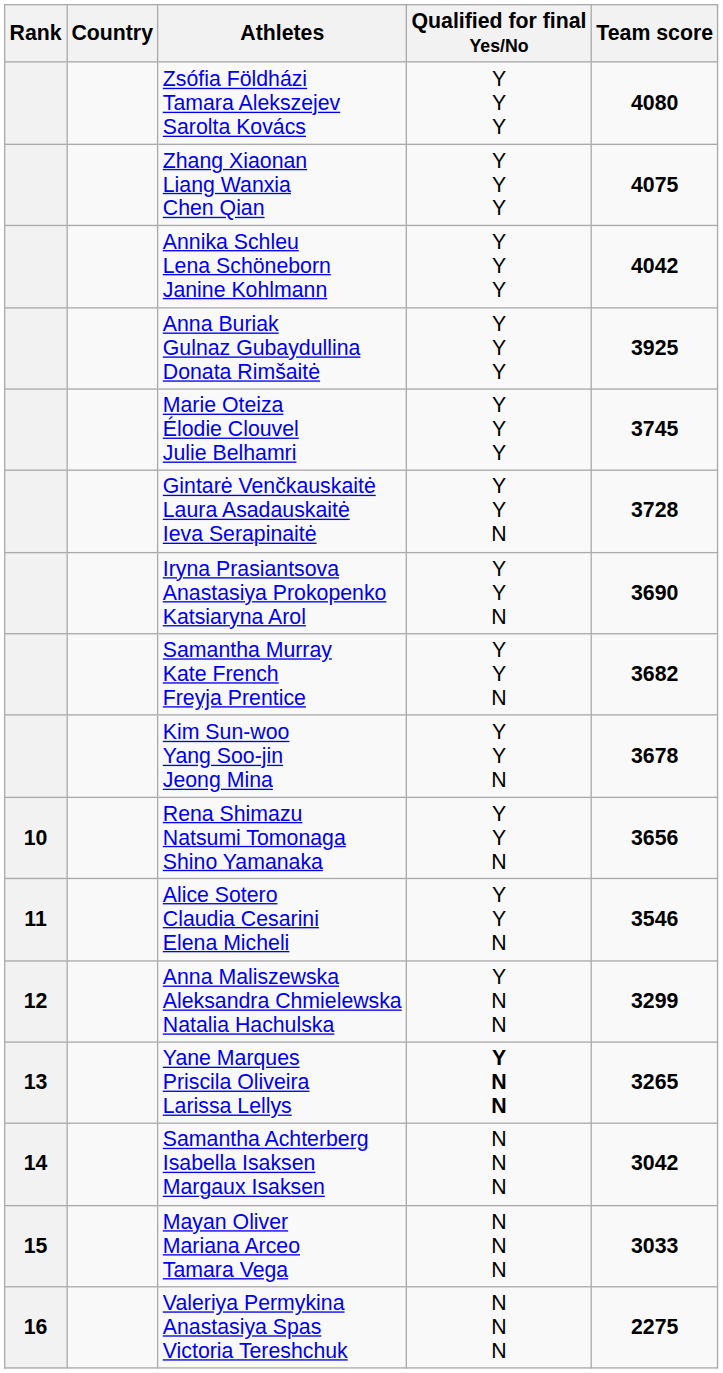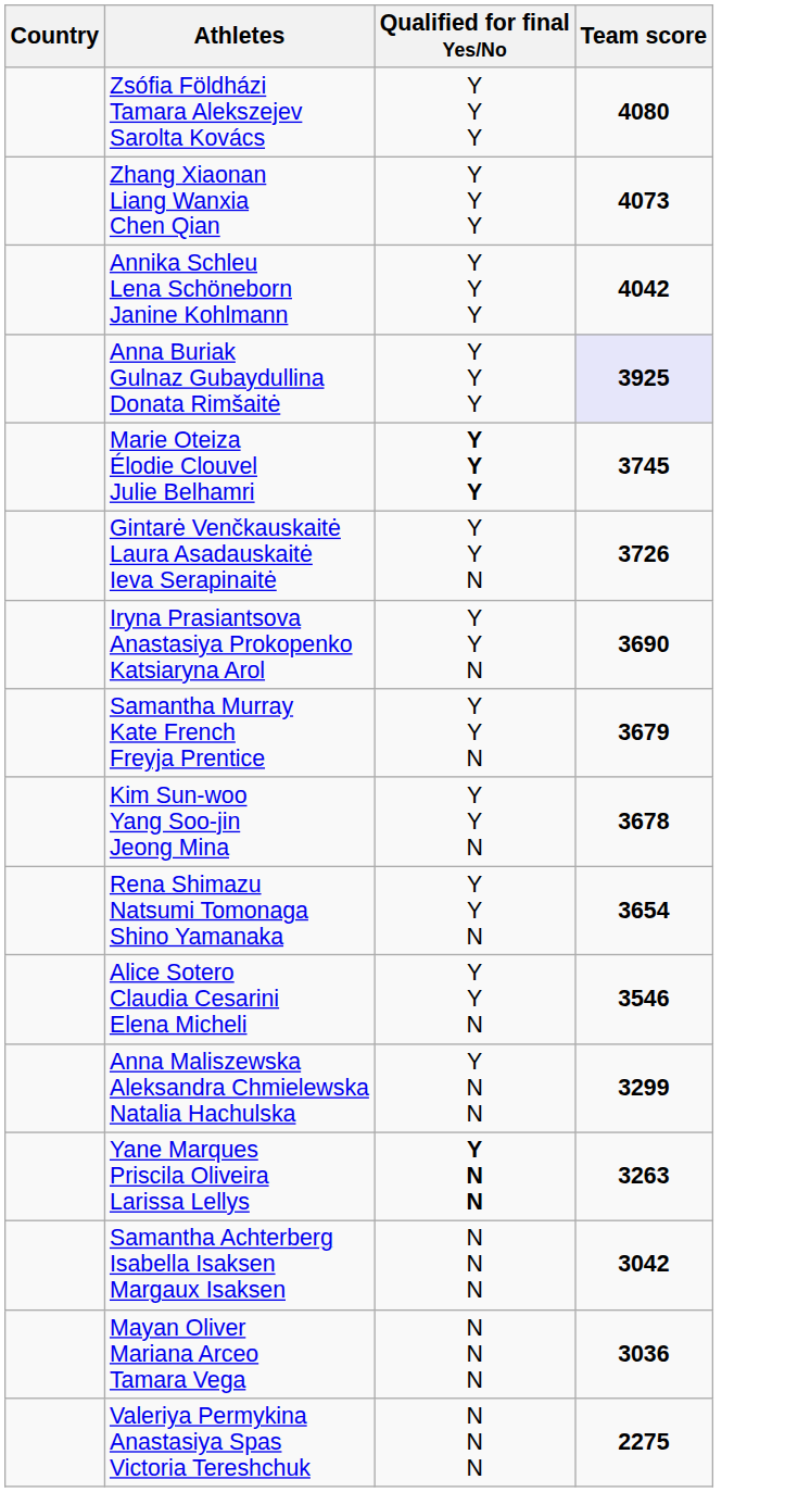 <table class="wikitable sortable" style="text-align:center;">
 <tr>
-<th>Rank</th>
 <th>Country</th>
 <th>Athletes</th>
 <th>Qualified for final<br><small>Yes/No</small></th>
 <th>Team score</th>
 </tr>
 <tr>
-<th></th>
 <td align=left></td>
 <td align=left><a href='#'>Zsófia Földházi</a><br><a href='#'>Tamara Alekszejev</a><br><a href='#'>Sarolta Kovács</a></td>
 <td>Y<br>Y<br>Y</td>
 <td><strong>4080</strong></td>
 </tr>
 <tr>
-<th></th>
 <td align=left></td>
 <td align=left><a href='#'>Zhang Xiaonan</a><br><a href='#'>Liang Wanxia</a><br><a href='#'>Chen Qian</a></td>
 <td>Y<br>Y<br>Y</td>
-<td><strong>4075</strong></td>
+<td><strong>4073</strong></td>
 </tr>
 <tr>
-<th></th>
 <td align=left></td>
 <td align=left><a href='#'>Annika Schleu</a><br><a href='#'>Lena Schöneborn</a><br><a href='#'>Janine Kohlmann</a></td>
 <td>Y<br>Y<br>Y</td>
 <td><strong>4042</strong></td>
 </tr>
 <tr>
-<th></th>
 <td align=left></td>
 <td align=left><a href='#'>Anna Buriak</a><br><a href='#'>Gulnaz Gubaydullina</a><br><a href='#'>Donata Rimšaitė</a></td>
 <td>Y<br>Y<br>Y</td>
-<td><strong>3925</strong></td>
+<td style="background: lavender;"><strong>3925</strong></td>
 </tr>
 <tr>
-<th></th>
 <td align=left></td>
 <td align=left><a href='#'>Marie Oteiza</a><br><a href='#'>Élodie Clouvel</a><br><a href='#'>Julie Belhamri</a></td>
-<td>Y<br>Y<br>Y</td>
+<td><strong>Y<br>Y<br>Y</strong></td>
 <td><strong>3745</strong></td>
 </tr>
 <tr>
-<th></th>
 <td align=left></td>
 <td align=left><a href='#'>Gintarė Venčkauskaitė</a><br><a href='#'>Laura Asadauskaitė</a><br><a href='#'>Ieva Serapinaitė</a></td>
 <td>Y<br>Y<br>N</td>
-<td><strong>3728</strong></td>
+<td><strong>3726</strong></td>
 </tr>
 <tr>
-<th></th>
 <td align=left></td>
 <td align=left><a href='#'>Iryna Prasiantsova</a><br><a href='#'>Anastasiya Prokopenko</a><br><a href='#'>Katsiaryna Arol</a></td>
 <td>Y<br>Y<br>N</td>
 <td><strong>3690</strong></td>
 </tr>
 <tr>
-<th></th>
 <td align=left></td>
 <td align=left><a href='#'>Samantha Murray</a><br><a href='#'>Kate French</a><br><a href='#'>Freyja Prentice</a></td>
 <td>Y<br>Y<br>N</td>
-<td><strong>3682</strong></td>
+<td><strong>3679</strong></td>
 </tr>
 <tr>
-<th></th>
 <td align=left></td>
 <td align=left><a href='#'>Kim Sun-woo</a><br><a href='#'>Yang Soo-jin</a><br><a href='#'>Jeong Mina</a></td>
 <td>Y<br>Y<br>N</td>
 <td><strong>3678</strong></td>
 </tr>
 <tr>
-<th>10</th>
 <td align=left></td>
 <td align=left><a href='#'>Rena Shimazu</a><br><a href='#'>Natsumi Tomonaga</a><br><a href='#'>Shino Yamanaka</a></td>
 <td>Y<br>Y<br>N</td>
-<td><strong>3656</strong></td>
+<td><strong>3654</strong></td>
 </tr>
 <tr>
-<th>11</th>
 <td align=left></td>
 <td align=left><a href='#'>Alice Sotero</a><br><a href='#'>Claudia Cesarini</a><br><a href='#'>Elena Micheli</a></td>
 <td>Y<br>Y<br>N</td>
 <td><strong>3546</strong></td>
 </tr>
 <tr>
-<th>12</th>
 <td align=left></td>
 <td align=left><a href='#'>Anna Maliszewska</a><br><a href='#'>Aleksandra Chmielewska</a><br><a href='#'>Natalia Hachulska</a></td>
 <td>Y<br>N<br>N</td>
 <td><strong>3299</strong></td>
 </tr>
 <tr>
-<th>13</th>
 <td align=left></td>
 <td align=left><a href='#'>Yane Marques</a><br><a href='#'>Priscila Oliveira</a><br><a href='#'>Larissa Lellys</a></td>
 <td><strong>Y<br>N<br>N</strong></td>
-<td><strong>3265</strong></td>
+<td><strong>3263</strong></td>
 </tr>
 <tr>
-<th>14</th>
 <td align=left></td>
 <td align=left><a href='#'>Samantha Achterberg</a><br><a href='#'>Isabella Isaksen</a><br><a href='#'>Margaux Isaksen</a></td>
 <td>N<br>N<br>N</td>
 <td><strong>3042</strong></td>
 </tr>
 <tr>
-<th>15</th>
 <td align=left></td>
 <td align=left><a href='#'>Mayan Oliver</a><br><a href='#'>Mariana Arceo</a><br><a href='#'>Tamara Vega</a></td>
 <td>N<br>N<br>N</td>
-<td><strong>3033</strong></td>
+<td><strong>3036</strong></td>
 </tr>
 <tr>
-<th>16</th>
 <td align=left></td>
 <td align=left><a href='#'>Valeriya Permykina</a><br><a href='#'>Anastasiya Spas</a><br><a href='#'>Victoria Tereshchuk</a></td>
 <td>N<br>N<br>N</td>
 <td><strong>2275</strong></td>
 </tr>
 </table>
